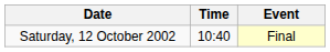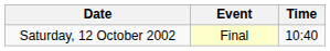 <table class = "wikitable" style="text-align:center;">
 <tr>
 <th width=220>Date</th>
+<th width=100>Event</th>
 <th width=50>Time</th>
-<th width=100>Event</th>
 </tr>
 <tr>
 <td>Saturday, 12 October 2002</td>
+<td bgcolor=ffffcc>Final</td>
 <td>10:40</td>
-<td bgcolor=ffffcc>Final</td>
 </tr>
 </table>
